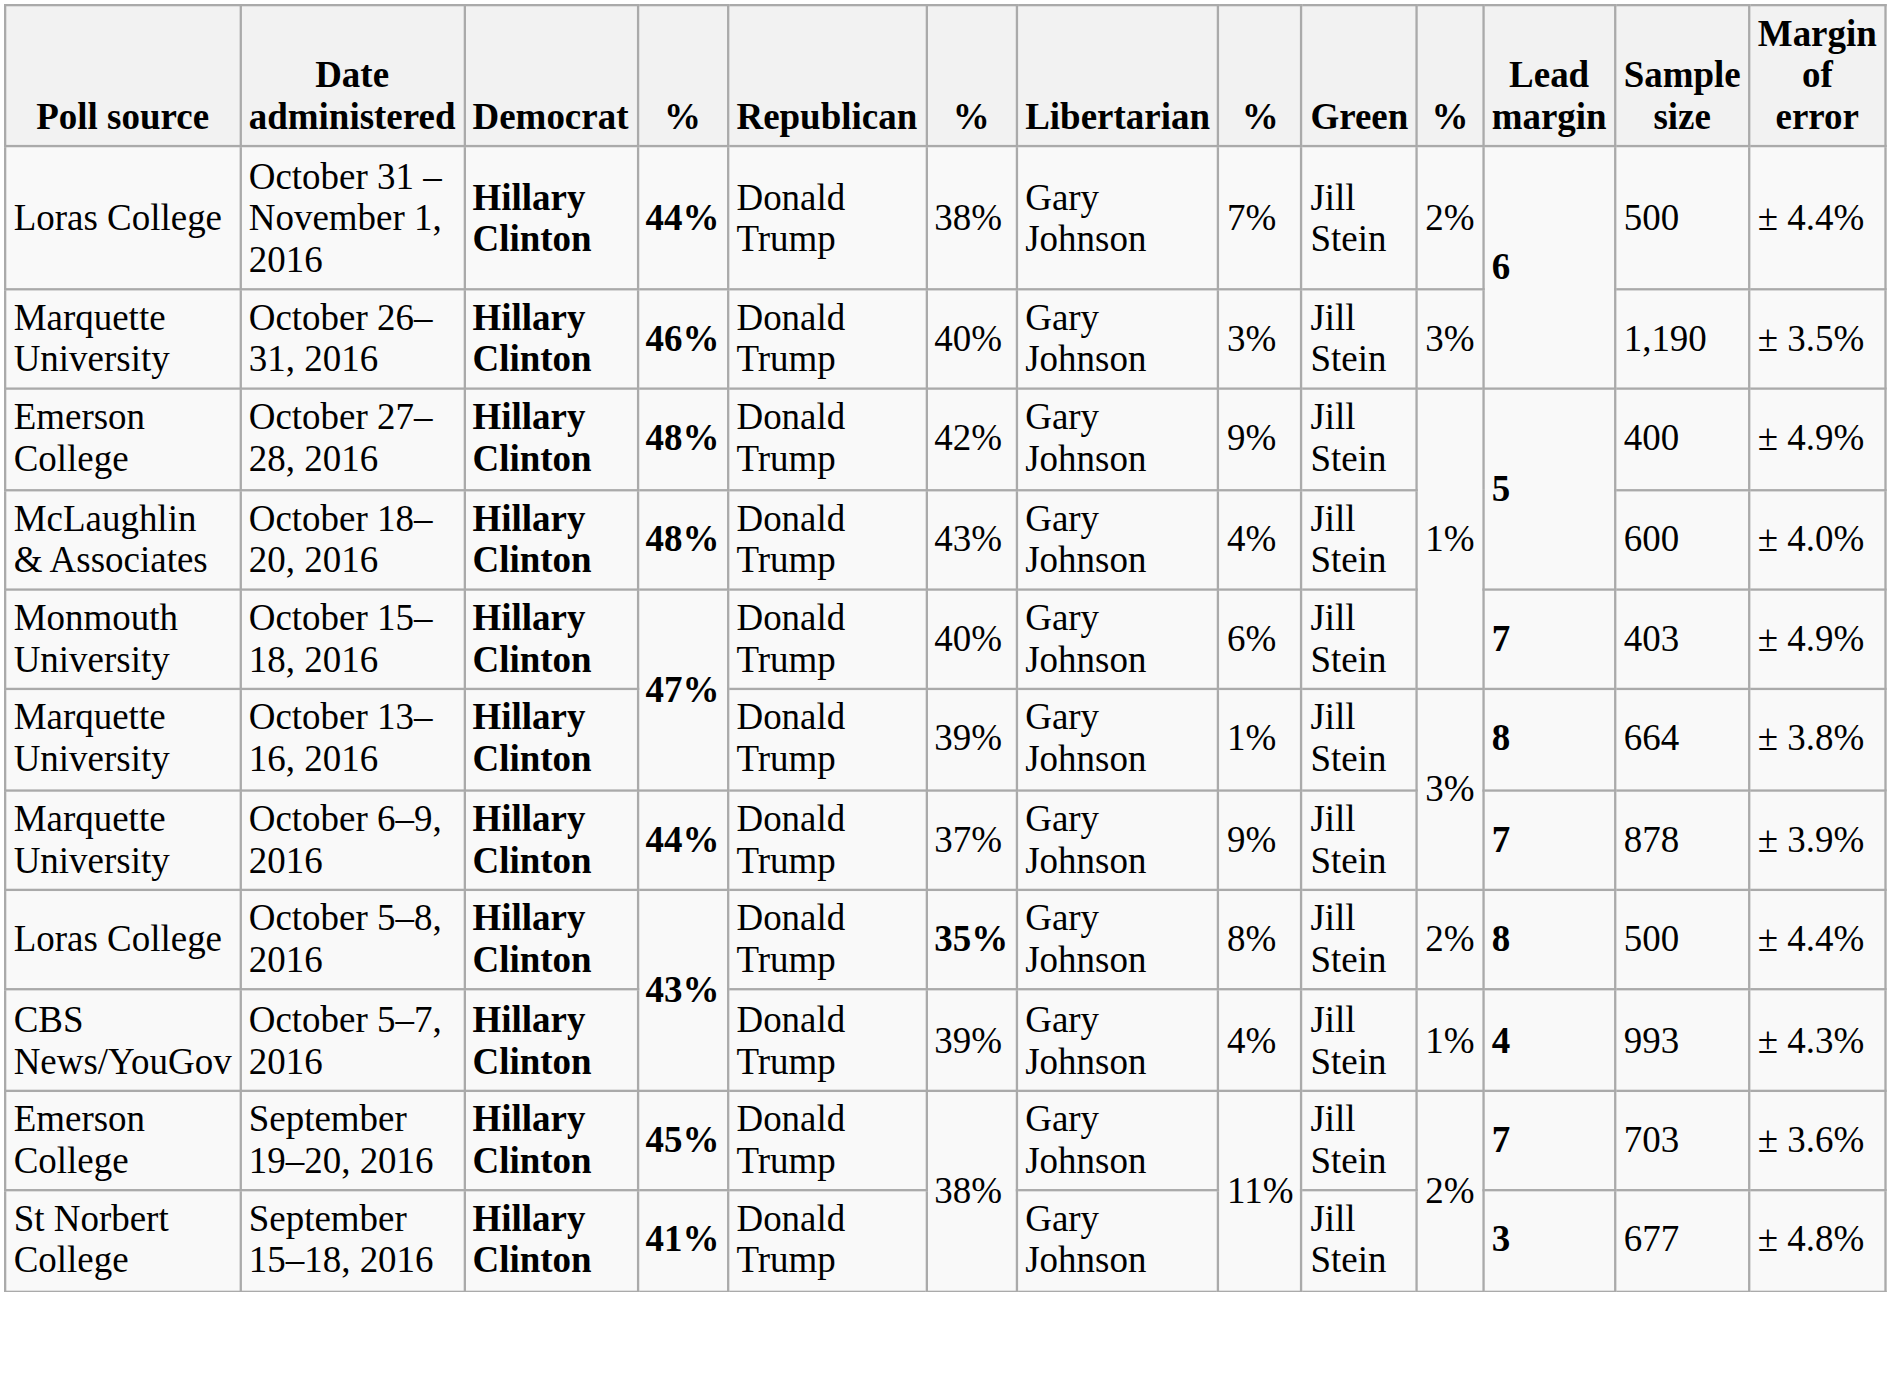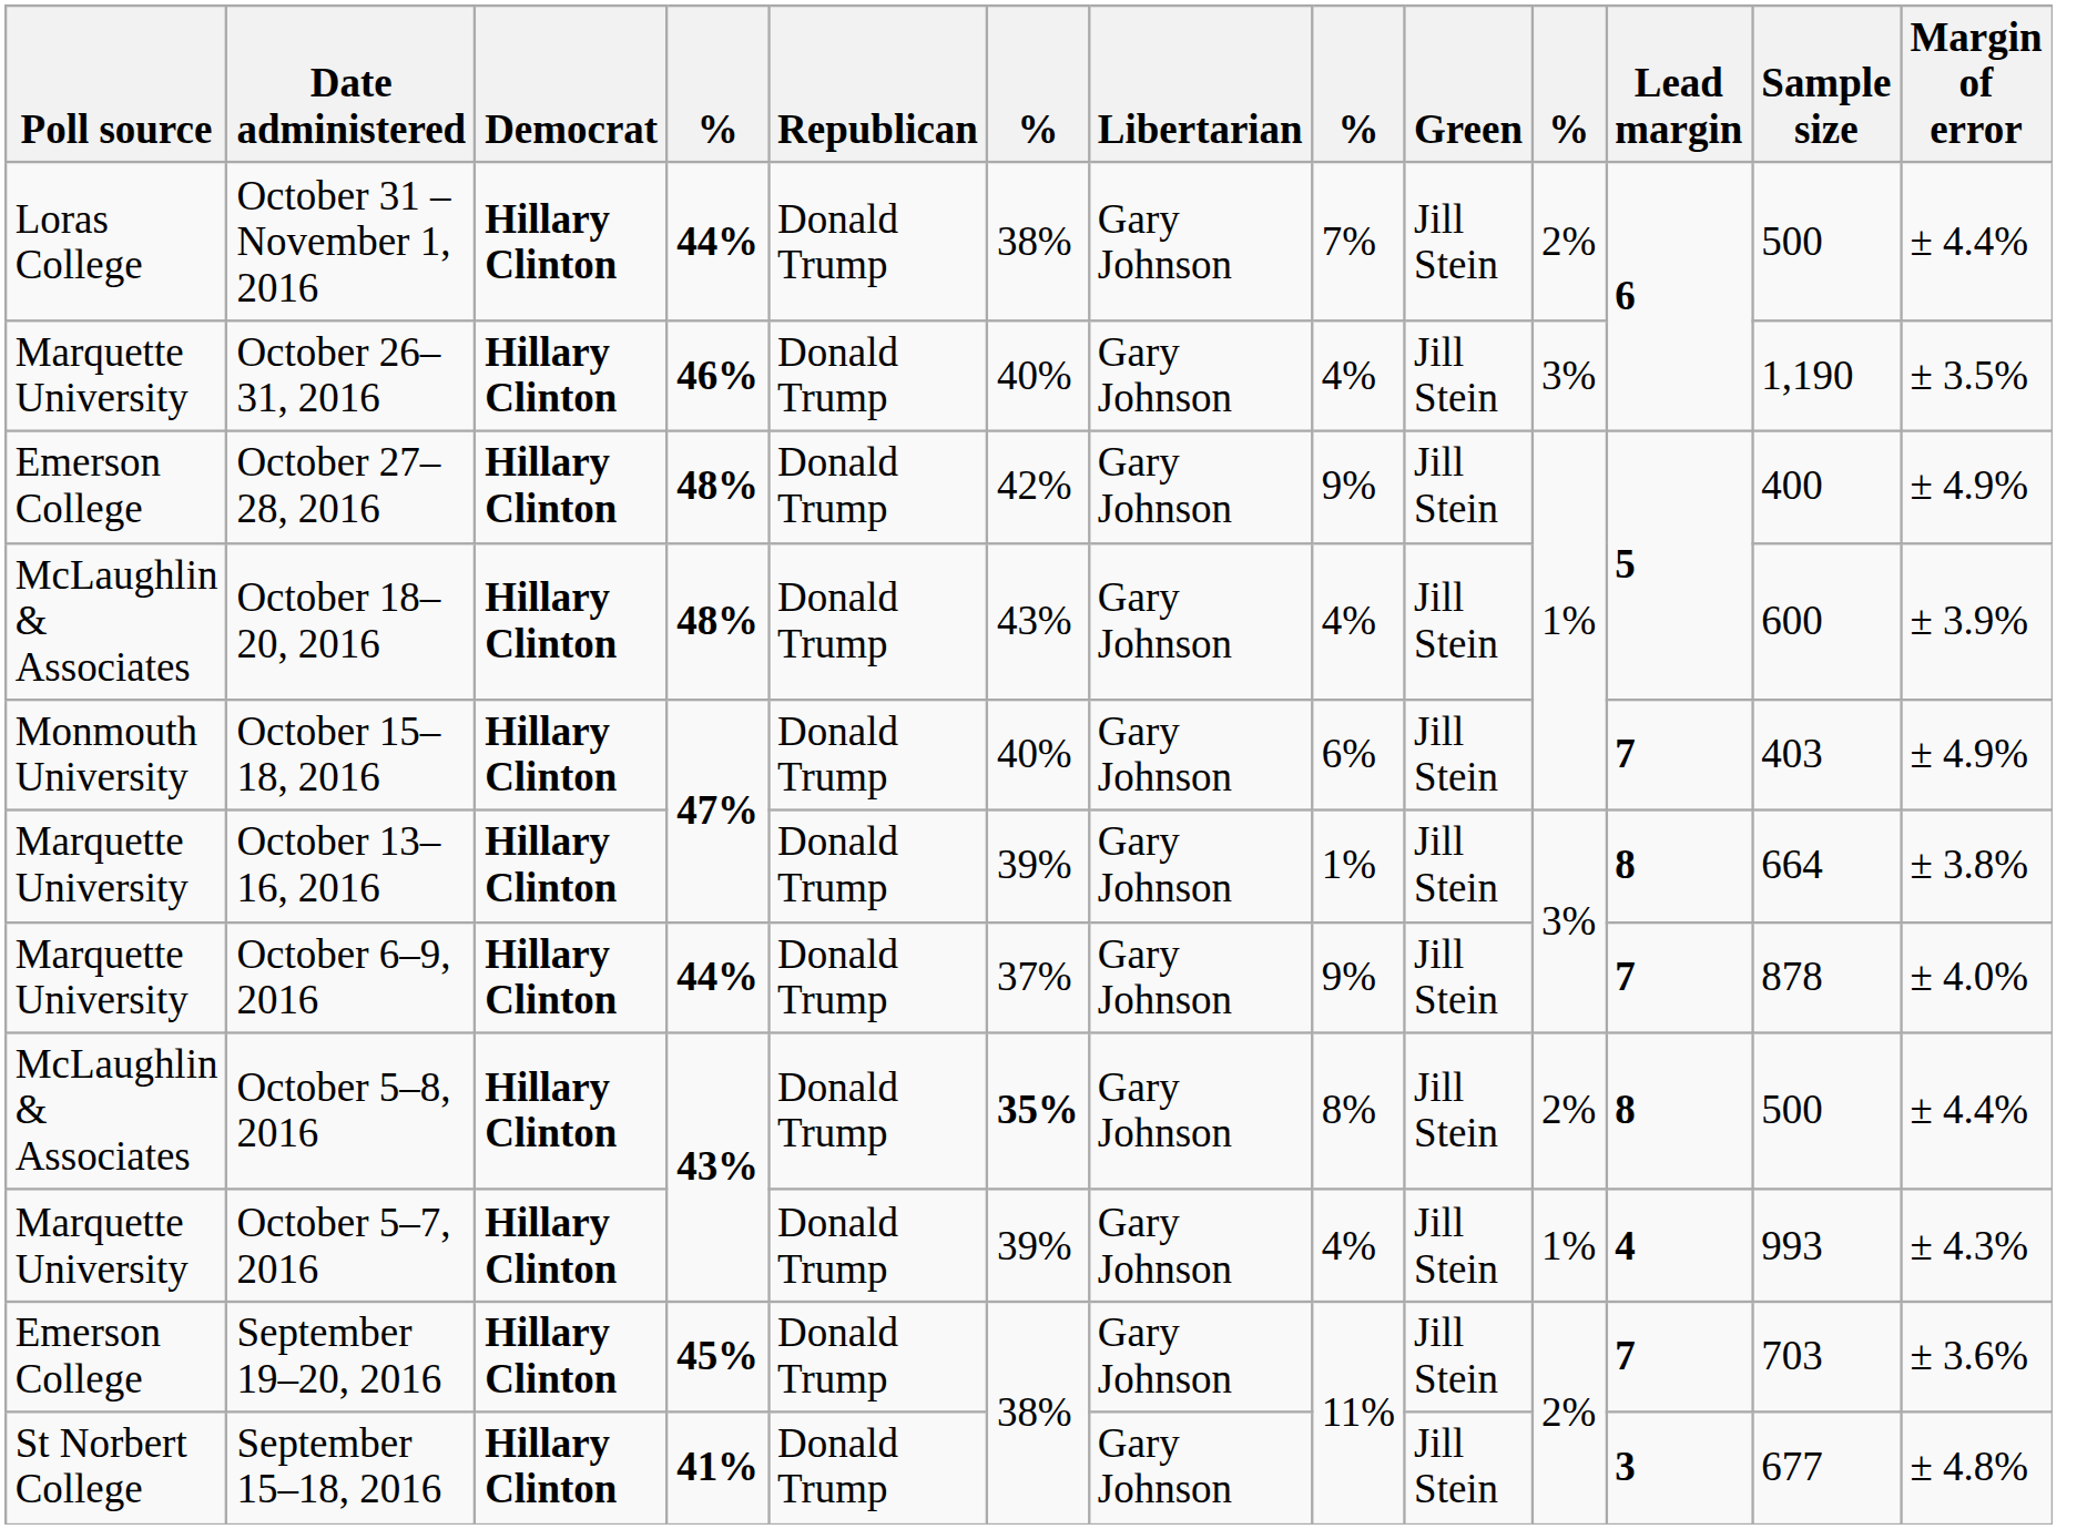 <table class="wikitable">
 <tr valign=bottom>
 <th>Poll source</th>
 <th>Date administered</th>
 <th>Democrat</th>
 <th>%</th>
 <th>Republican</th>
 <th>%</th>
 <th>Libertarian</th>
 <th>%</th>
 <th>Green</th>
 <th>%</th>
 <th>Lead margin</th>
 <th>Sample size</th>
 <th>Margin of error</th>
 </tr>
 <tr>
 <td>Loras College</td>
 <td>October 31 – November 1, 2016</td>
 <td><strong>Hillary Clinton</strong></td>
 <td><strong>44%</strong></td>
 <td>Donald Trump</td>
 <td>38%</td>
 <td>Gary Johnson</td>
 <td>7%</td>
 <td>Jill Stein</td>
 <td>2%</td>
 <td rowspan="2" ><strong>6</strong></td>
 <td>500</td>
 <td>± 4.4%</td>
 </tr>
 <tr>
 <td>Marquette University</td>
 <td>October 26–31, 2016</td>
 <td><strong>Hillary Clinton</strong></td>
 <td><strong>46%</strong></td>
 <td>Donald Trump</td>
 <td>40%</td>
 <td>Gary Johnson</td>
-<td>3%</td>
+<td>4%</td>
 <td>Jill Stein</td>
 <td>3%</td>
 <td>1,190</td>
 <td>± 3.5%</td>
 </tr>
 <tr>
 <td>Emerson College</td>
 <td>October 27–28, 2016</td>
 <td><strong>Hillary Clinton</strong></td>
 <td><strong>48%</strong></td>
 <td>Donald Trump</td>
 <td>42%</td>
 <td>Gary Johnson</td>
 <td>9%</td>
 <td>Jill Stein</td>
 <td rowspan="3">1%</td>
 <td rowspan="2" ><strong>5</strong></td>
 <td>400</td>
 <td>± 4.9%</td>
 </tr>
 <tr>
 <td>McLaughlin & Associates</td>
 <td>October 18–20, 2016</td>
 <td><strong>Hillary Clinton</strong></td>
 <td><strong>48%</strong></td>
 <td>Donald Trump</td>
 <td>43%</td>
 <td>Gary Johnson</td>
 <td>4%</td>
 <td>Jill Stein</td>
 <td>600</td>
-<td>± 4.0%</td>
+<td>± 3.9%</td>
 </tr>
 <tr>
 <td>Monmouth University</td>
 <td>October 15–18, 2016</td>
 <td><strong>Hillary Clinton</strong></td>
 <td rowspan="2" ><strong>47%</strong></td>
 <td>Donald Trump</td>
 <td>40%</td>
 <td>Gary Johnson</td>
 <td>6%</td>
 <td>Jill Stein</td>
 <td><strong>7</strong></td>
 <td>403</td>
 <td>± 4.9%</td>
 </tr>
 <tr>
 <td>Marquette University</td>
 <td>October 13–16, 2016</td>
 <td><strong>Hillary Clinton</strong></td>
 <td>Donald Trump</td>
 <td>39%</td>
 <td>Gary Johnson</td>
 <td>1%</td>
 <td>Jill Stein</td>
 <td rowspan="2">3%</td>
 <td><strong>8</strong></td>
 <td>664</td>
 <td>± 3.8%</td>
 </tr>
 <tr>
 <td>Marquette University</td>
 <td>October 6–9, 2016</td>
 <td><strong>Hillary Clinton</strong></td>
 <td><strong>44%</strong></td>
 <td>Donald Trump</td>
 <td>37%</td>
 <td>Gary Johnson</td>
 <td>9%</td>
 <td>Jill Stein</td>
 <td><strong>7</strong></td>
 <td>878</td>
-<td>± 3.9%</td>
+<td>± 4.0%</td>
 </tr>
 <tr>
-<td>Loras College</td>
+<td>McLaughlin & Associates</td>
 <td>October 5–8, 2016</td>
 <td><strong>Hillary Clinton</strong></td>
 <td rowspan="2" ><strong>43%</strong></td>
 <td>Donald Trump</td>
 <td><strong>35%</strong></td>
 <td>Gary Johnson</td>
 <td>8%</td>
 <td>Jill Stein</td>
 <td>2%</td>
 <td><strong>8</strong></td>
 <td>500</td>
 <td>± 4.4%</td>
 </tr>
 <tr>
-<td>CBS News/YouGov</td>
+<td>Marquette University</td>
 <td>October 5–7, 2016</td>
 <td><strong>Hillary Clinton</strong></td>
 <td>Donald Trump</td>
 <td>39%</td>
 <td>Gary Johnson</td>
 <td>4%</td>
 <td>Jill Stein</td>
 <td>1%</td>
 <td><strong>4</strong></td>
 <td>993</td>
 <td>± 4.3%</td>
 </tr>
 <tr>
 <td>Emerson College</td>
 <td>September 19–20, 2016</td>
 <td><strong>Hillary Clinton</strong></td>
 <td><strong>45%</strong></td>
 <td>Donald Trump</td>
 <td rowspan="2">38%</td>
 <td>Gary Johnson</td>
 <td rowspan="2">11%</td>
 <td>Jill Stein</td>
 <td rowspan="2">2%</td>
 <td><strong>7</strong></td>
 <td>703</td>
 <td>± 3.6%</td>
 </tr>
 <tr>
 <td>St Norbert College</td>
 <td>September 15–18, 2016</td>
 <td><strong>Hillary Clinton</strong></td>
 <td><strong>41%</strong></td>
 <td>Donald Trump</td>
 <td>Gary Johnson</td>
 <td>Jill Stein</td>
 <td><strong>3</strong></td>
 <td>677</td>
 <td>± 4.8%</td>
 </tr>
 </table>
